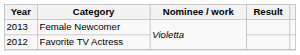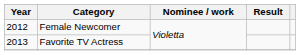 <table class="wikitable" style="width:55%;">
 <tr>
 <th>Year</th>
 <th>Category</th>
 <th>Nominee / work</th>
 <th>Result</th>
 <th></th>
 </tr>
 <tr>
-<td>2013</td>
+<td>2012</td>
 <td>Female Newcomer</td>
 <td rowspan="2"><em>Violetta</em></td>
 <td></td>
 <td style="text-align:center;"></td>
 </tr>
 <tr>
-<td>2012</td>
+<td>2013</td>
 <td>Favorite TV Actress</td>
 <td></td>
 <td style="text-align:center;"></td>
 </tr>
 <tr>
 </tr>
 </table>
